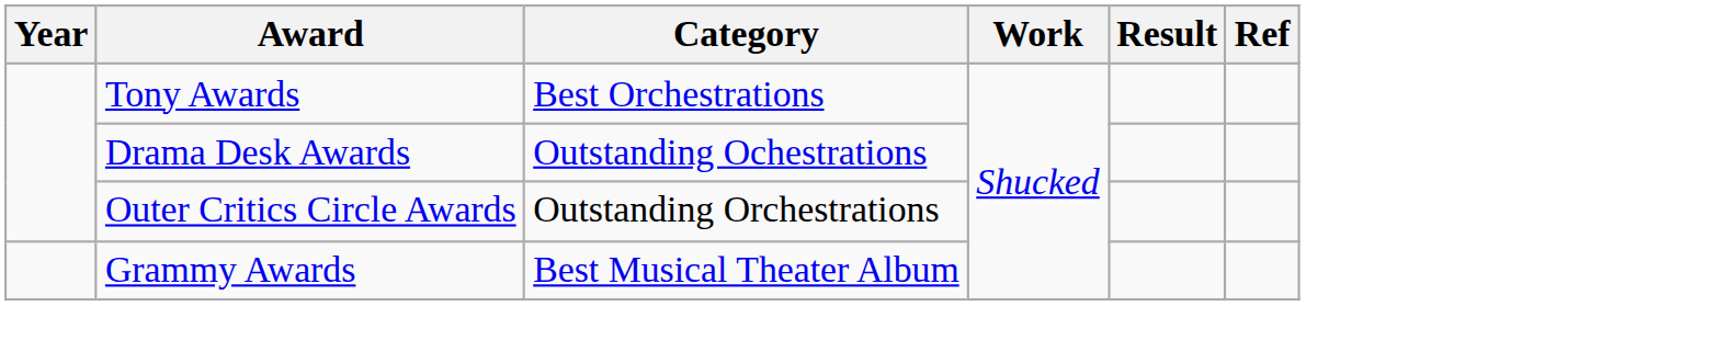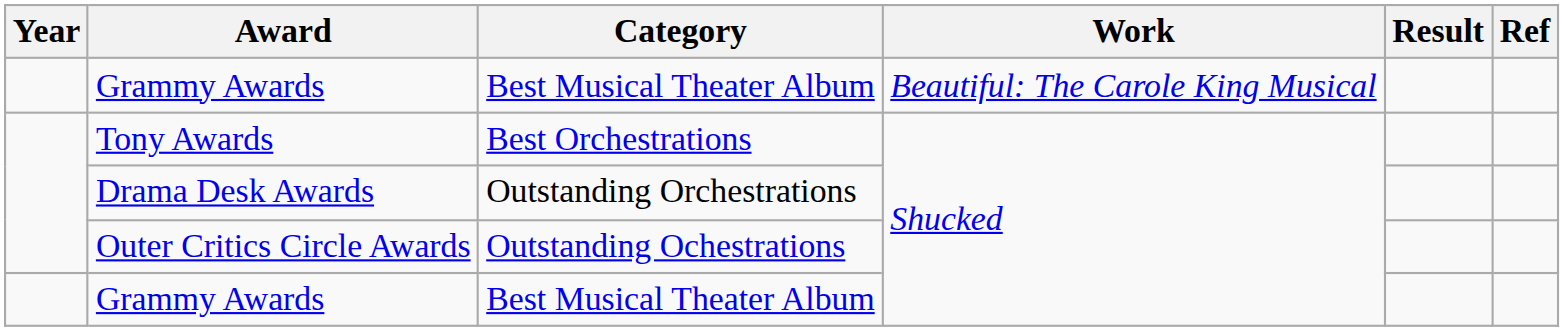 <table class="wikitable">
 <tr>
 <th>Year</th>
 <th>Award</th>
 <th>Category</th>
 <th>Work</th>
 <th>Result</th>
 <th>Ref</th>
+</tr>
+<tr>
+<td></td>
+<td><a href='#'>Grammy Awards</a></td>
+<td><a href='#'>Best Musical Theater Album</a></td>
+<td><em><a href='#'>Beautiful: The Carole King Musical</a></em></td>
+<td></td>
+<td></td>
 </tr>
 <tr>
 <td rowspan=3></td>
 <td><a href='#'>Tony Awards</a></td>
 <td><a href='#'>Best Orchestrations</a></td>
 <td rowspan=4><em><a href='#'>Shucked</a></em></td>
 <td></td>
 <td></td>
 </tr>
 <tr>
 <td><a href='#'>Drama Desk Awards</a></td>
-<td><a href='#'>Outstanding Ochestrations</a></td>
+<td>Outstanding Orchestrations</td>
 <td></td>
 <td></td>
 </tr>
 <tr>
 <td><a href='#'>Outer Critics Circle Awards</a></td>
-<td>Outstanding Orchestrations</td>
+<td><a href='#'>Outstanding Ochestrations</a></td>
 <td></td>
 <td></td>
 </tr>
 <tr>
 <td></td>
 <td><a href='#'>Grammy Awards</a></td>
 <td><a href='#'>Best Musical Theater Album</a></td>
 <td></td>
 <td></td>
 </tr>
 </table>
